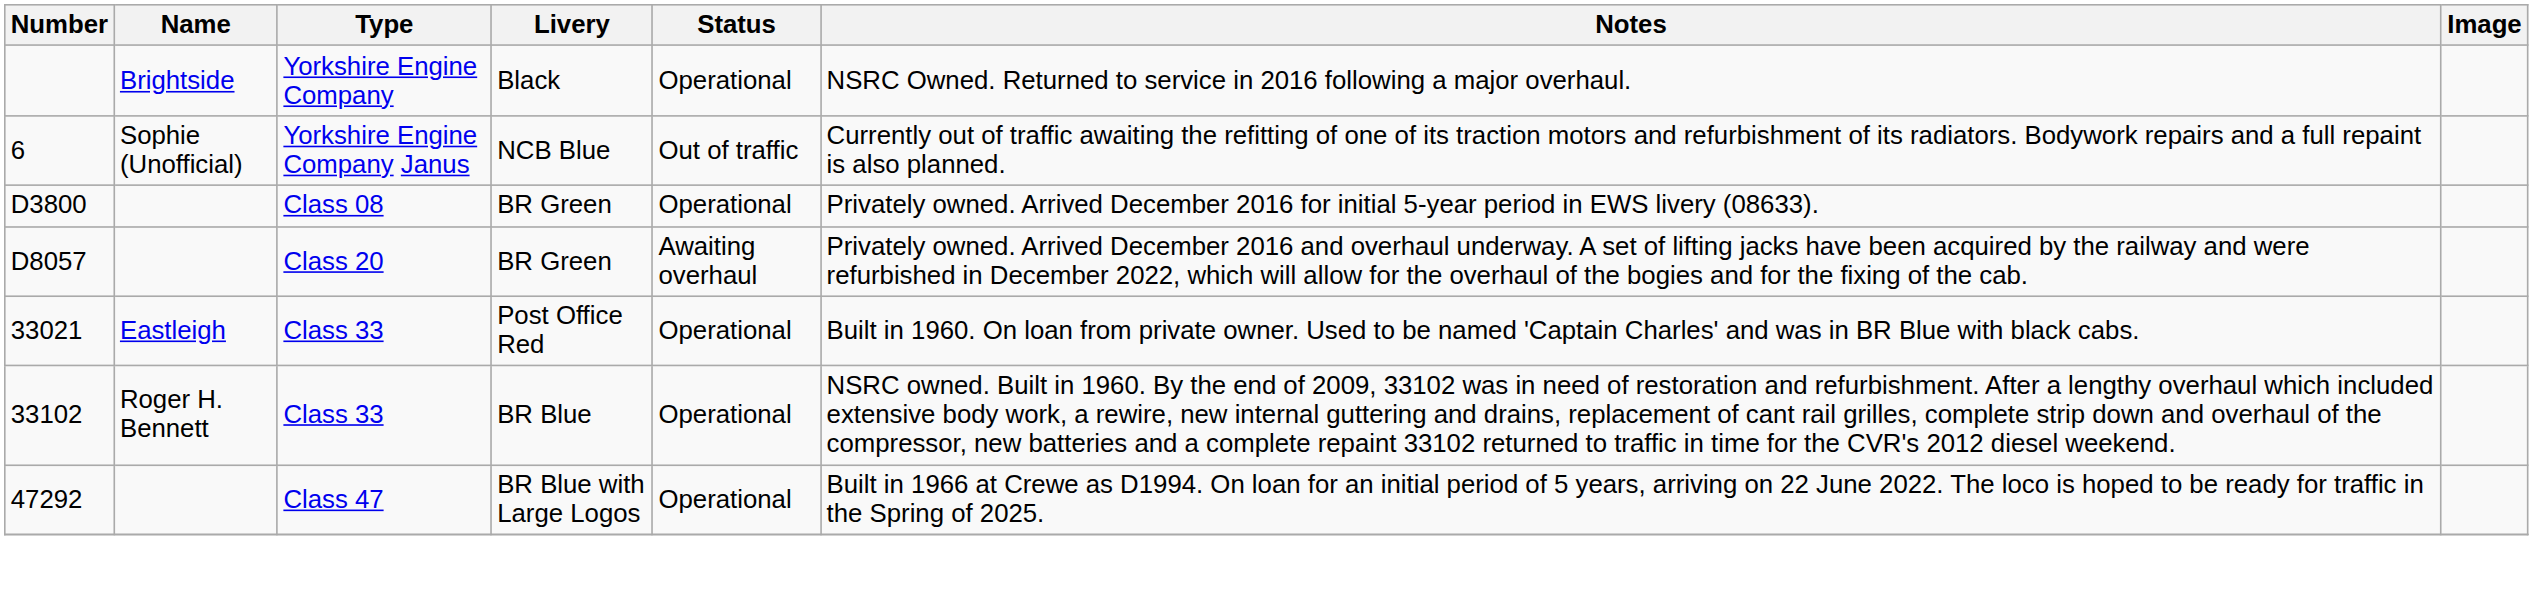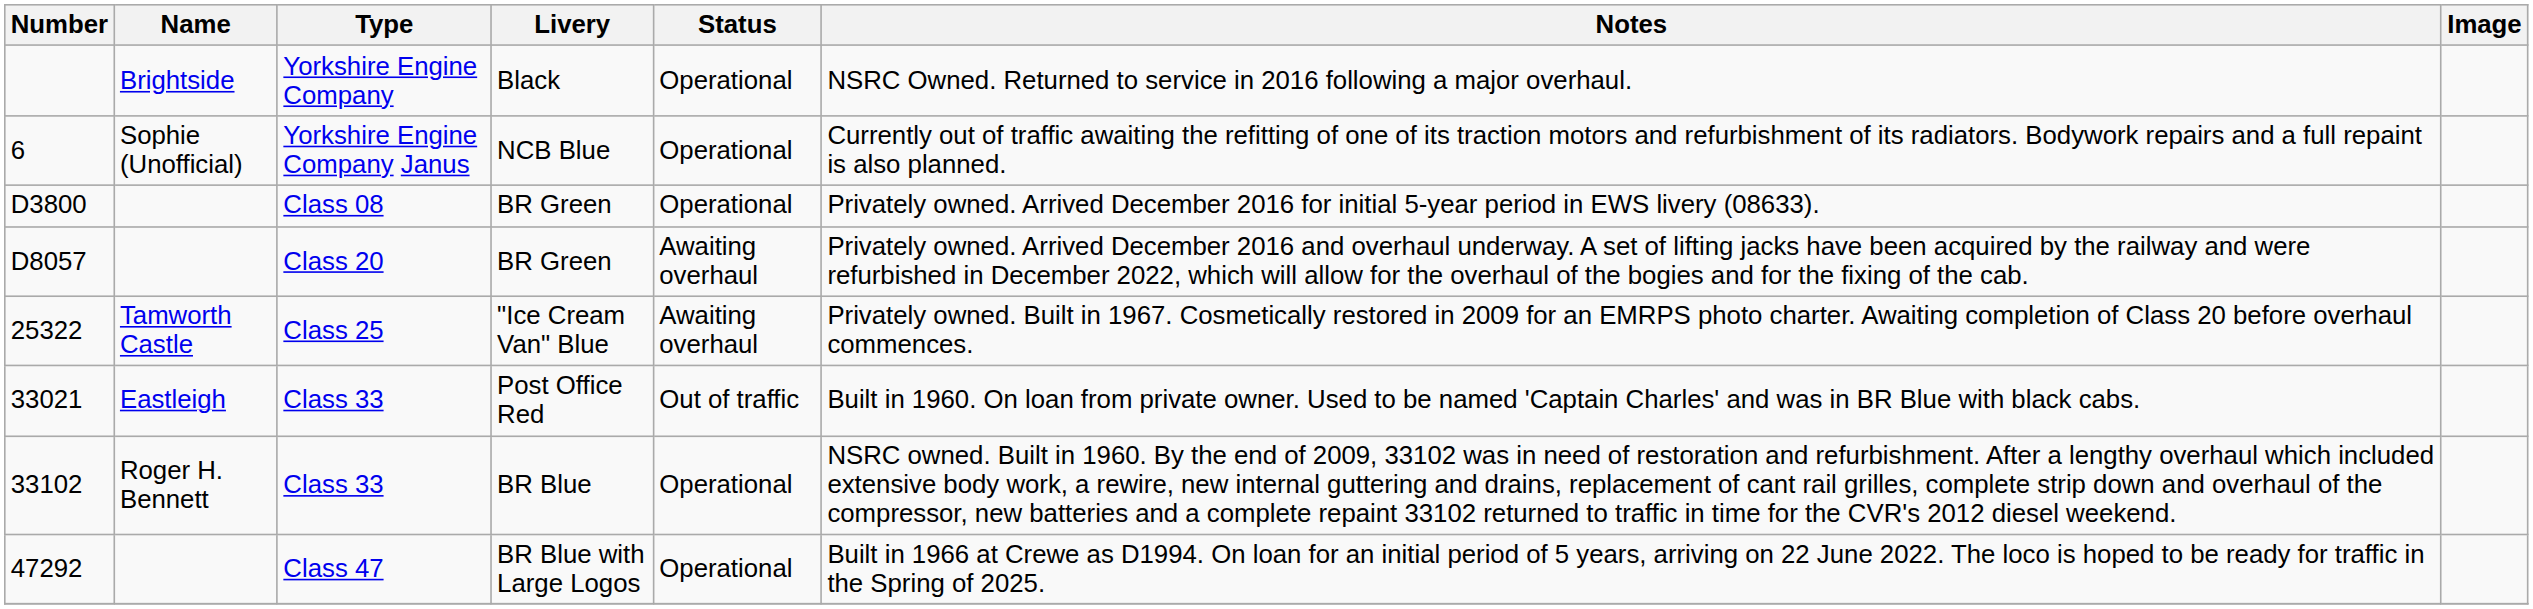 <table class="wikitable">
 <tr>
 <th>Number</th>
 <th>Name</th>
 <th>Type</th>
 <th>Livery</th>
 <th>Status</th>
 <th>Notes</th>
 <th>Image</th>
 </tr>
 <tr>
 <td></td>
 <td><a href='#'>Brightside</a></td>
 <td><a href='#'>Yorkshire Engine Company</a> </td>
 <td>Black</td>
 <td>Operational</td>
 <td>NSRC Owned. Returned to service in 2016 following a major overhaul.</td>
 <td></td>
 </tr>
 <tr>
 <td>6</td>
 <td>Sophie (Unofficial)</td>
 <td><a href='#'>Yorkshire Engine Company</a> <a href='#'>Janus</a> </td>
 <td>NCB Blue</td>
-<td>Out of traffic</td>
+<td>Operational</td>
 <td>Currently out of traffic awaiting the refitting of one of its traction motors and refurbishment of its radiators. Bodywork repairs and a full repaint is also planned.</td>
 <td></td>
 </tr>
 <tr>
 <td>D3800</td>
 <td></td>
 <td><a href='#'>Class 08</a></td>
 <td>BR Green</td>
 <td>Operational</td>
 <td>Privately owned. Arrived December 2016 for initial 5-year period in EWS livery (08633).</td>
 <td></td>
 </tr>
 <tr>
 <td>D8057</td>
 <td></td>
 <td><a href='#'>Class 20</a></td>
 <td>BR Green</td>
 <td>Awaiting overhaul</td>
 <td>Privately owned. Arrived December 2016 and overhaul underway. A set of lifting jacks have been acquired by the railway and were refurbished in December 2022, which will allow for the overhaul of the bogies and for the fixing of the cab.</td>
 <td></td>
 </tr>
 <tr>
+<td>25322</td>
+<td><a href='#'>Tamworth Castle</a></td>
+<td><a href='#'>Class 25</a></td>
+<td>"Ice Cream Van" Blue</td>
+<td>Awaiting overhaul</td>
+<td>Privately owned. Built in 1967. Cosmetically restored in 2009 for an EMRPS photo charter. Awaiting completion of Class 20 before overhaul commences.</td>
+<td></td>
+</tr>
+<tr>
 <td>33021</td>
 <td><a href='#'>Eastleigh</a></td>
 <td><a href='#'>Class 33</a></td>
 <td>Post Office Red</td>
-<td>Operational</td>
+<td>Out of traffic</td>
 <td>Built in 1960. On loan from private owner. Used to be named 'Captain Charles' and was in BR Blue with black cabs.</td>
 <td><br></td>
 </tr>
 <tr>
 <td>33102</td>
 <td>Roger H. Bennett</td>
 <td><a href='#'>Class 33</a></td>
 <td>BR Blue</td>
 <td>Operational</td>
 <td>NSRC owned. Built in 1960. By the end of 2009, 33102 was in need of restoration and refurbishment. After a lengthy overhaul which included extensive body work, a rewire, new internal guttering and drains, replacement of cant rail grilles, complete strip down and overhaul of the compressor, new batteries and a complete repaint 33102 returned to traffic in time for the CVR's 2012 diesel weekend.</td>
 <td></td>
 </tr>
 <tr>
 <td>47292</td>
 <td></td>
 <td><a href='#'>Class 47</a></td>
 <td>BR Blue with Large Logos</td>
 <td>Operational</td>
 <td>Built in 1966 at Crewe as D1994. On loan for an initial period of 5 years, arriving on 22 June 2022. The loco is hoped to be ready for traffic in the Spring of 2025.</td>
 <td></td>
 </tr>
 <tr>
 </tr>
 </table>
